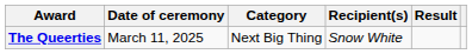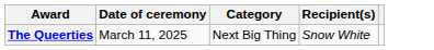 <table class="wikitable plainrowheaders sortable">
 <tr>
 <th scope="col">Award</th>
 <th scope="col">Date of ceremony</th>
 <th scope="col">Category</th>
 <th scope="col">Recipient(s)</th>
-<th scope="col">Result</th>
 <th scope="col" class="unsortable"></th>
 </tr>
 <tr>
 <th scope="row"><a href='#'>The Queerties</a></th>
 <td>March 11, 2025</td>
 <td>Next Big Thing</td>
 <td><em>Snow White</em></td>
-<td></td>
 <td style="text-align:center;"></td>
 </tr>
 </table>
